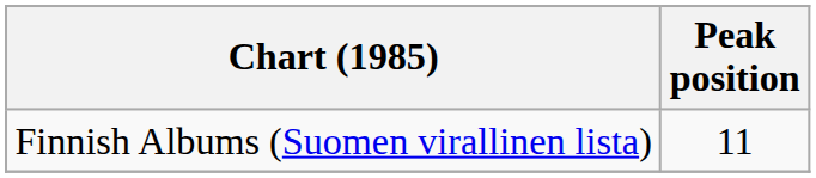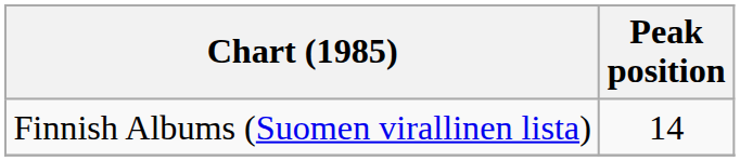 <table class="wikitable sortable">
 <tr>
 <th>Chart (1985)</th>
 <th>Peak<br>position</th>
 </tr>
 <tr>
 <td>Finnish Albums (<a href='#'>Suomen virallinen lista</a>)</td>
-<td align="center">11</td>
+<td align="center">14</td>
 </tr>
 <tr>
 </tr>
 <tr>
 </tr>
 <tr>
 </tr>
 </table>
